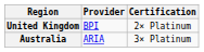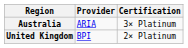 <table class="wikitable plainrowheaders">
 <tr>
 <th>Region</th>
 <th>Provider</th>
 <th>Certification</th>
 </tr>
 <tr>
+<th scope="row">Australia</th>
+<td><a href='#'>ARIA</a></td>
+<td style="text-align:center;">3× Platinum</td>
+</tr>
+<tr>
 <th scope="row">United Kingdom</th>
 <td><a href='#'>BPI</a></td>
 <td style="text-align:center;">2× Platinum</td>
 </tr>
-<tr>
-<th scope="row">Australia</th>
-<td><a href='#'>ARIA</a></td>
-<td style="text-align:center;">3× Platinum</td>
-</tr>
 </table>
